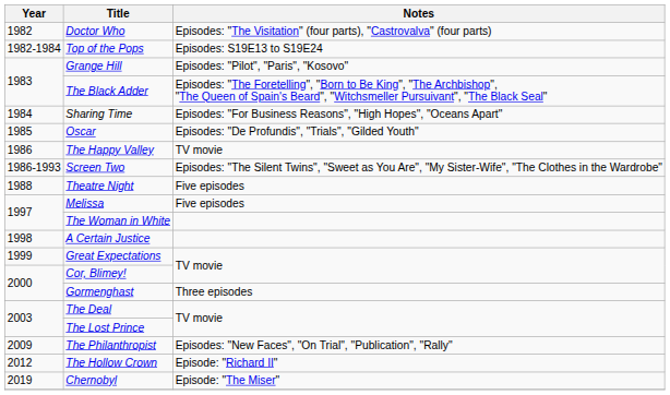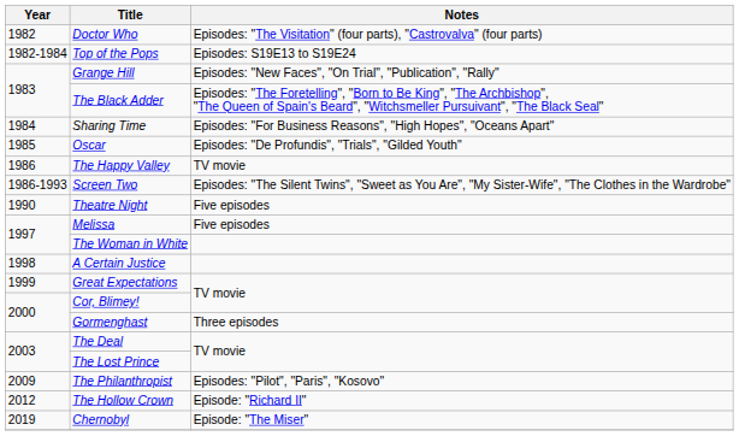 <table class="wikitable sortable">
 <tr>
 <th>Year</th>
 <th>Title</th>
 <th>Notes</th>
 </tr>
 <tr>
 <td>1982</td>
 <td><em><a href='#'>Doctor Who</a></em></td>
 <td>Episodes: "<a href='#'>The Visitation</a>" (four parts), "<a href='#'>Castrovalva</a>" (four parts)</td>
 </tr>
 <tr>
 <td>1982-1984</td>
 <td><em><a href='#'>Top of the Pops</a></em></td>
 <td>Episodes: S19E13 to S19E24</td>
 </tr>
 <tr>
 <td rowspan="2">1983</td>
 <td><em><a href='#'>Grange Hill</a></em></td>
-<td>Episodes: "Pilot", "Paris", "Kosovo"</td>
+<td>Episodes: "New Faces", "On Trial", "Publication", "Rally"</td>
 </tr>
 <tr>
 <td><em><a href='#'>The Black Adder</a></em></td>
 <td>Episodes: "<a href='#'>The Foretelling</a>", "<a href='#'>Born to Be King</a>", "<a href='#'>The Archbishop</a>", <br>"<a href='#'>The Queen of Spain's Beard</a>", "<a href='#'>Witchsmeller Pursuivant</a>", "<a href='#'>The Black Seal</a>"</td>
 </tr>
 <tr>
 <td>1984</td>
 <td><em>Sharing Time</em></td>
 <td>Episodes: "For Business Reasons", "High Hopes", "Oceans Apart"</td>
 </tr>
 <tr>
 <td>1985</td>
 <td><em><a href='#'>Oscar</a></em></td>
 <td>Episodes: "De Profundis", "Trials", "Gilded Youth"</td>
 </tr>
 <tr>
 <td>1986</td>
 <td><em><a href='#'>The Happy Valley</a></em></td>
 <td>TV movie</td>
 </tr>
 <tr>
 <td>1986-1993</td>
 <td><em><a href='#'>Screen Two</a></em></td>
 <td>Episodes: "The Silent Twins", "Sweet as You Are", "My Sister-Wife", "The Clothes in the Wardrobe"</td>
 </tr>
 <tr>
-<td>1988</td>
+<td>1990</td>
 <td><em><a href='#'>Theatre Night</a></em></td>
 <td>Five episodes</td>
 </tr>
 <tr>
 <td rowspan="2">1997</td>
 <td><em><a href='#'>Melissa</a></em></td>
 <td>Five episodes</td>
 </tr>
 <tr>
 <td><em><a href='#'>The Woman in White</a></em></td>
 <td></td>
 </tr>
 <tr>
 <td>1998</td>
 <td><em><a href='#'>A Certain Justice</a></em></td>
 <td></td>
 </tr>
 <tr>
 <td>1999</td>
 <td><em><a href='#'>Great Expectations</a></em></td>
 <td rowspan="2">TV movie</td>
 </tr>
 <tr>
 <td rowspan="2">2000</td>
 <td><em><a href='#'>Cor, Blimey!</a></em></td>
 </tr>
 <tr>
 <td><em><a href='#'>Gormenghast</a></em></td>
 <td>Three episodes</td>
 </tr>
 <tr>
 <td rowspan="2">2003</td>
 <td><em><a href='#'>The Deal</a></em></td>
 <td rowspan="2">TV movie</td>
 </tr>
 <tr>
 <td><em><a href='#'>The Lost Prince</a></em></td>
 </tr>
 <tr>
 <td>2009</td>
 <td><em><a href='#'>The Philanthropist</a></em></td>
-<td>Episodes: "New Faces", "On Trial", "Publication", "Rally"</td>
+<td>Episodes: "Pilot", "Paris", "Kosovo"</td>
 </tr>
 <tr>
 <td>2012</td>
 <td><em><a href='#'>The Hollow Crown</a></em></td>
 <td>Episode: "<a href='#'>Richard II</a>"</td>
 </tr>
 <tr>
 <td>2019</td>
 <td><em><a href='#'>Chernobyl</a></em></td>
 <td>Episode: "<a href='#'>The Miser</a>"</td>
 </tr>
 <tr>
 </tr>
 </table>
